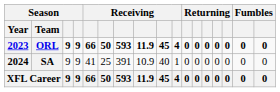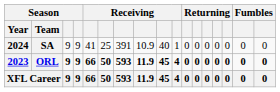 <table class="wikitable sortable" border="1" style="text-align:center" float="left">
 <tr>
 <th colspan="4">Season</th>
 <th colspan="6">Receiving</th>
 <th colspan="5">Returning</th>
 <th colspan="2">Fumbles</th>
 </tr>
 <tr>
 <th>Year</th>
 <th>Team</th>
 <th></th>
 <th></th>
 <th></th>
 <th></th>
 <th></th>
 <th></th>
 <th></th>
 <th></th>
 <th></th>
 <th></th>
 <th></th>
 <th></th>
 <th></th>
 <th></th>
 <th></th>
 </tr>
 <tr>
+<th>2024</th>
+<th>SA</th>
+<td>9</td>
+<td>9</td>
+<td>41</td>
+<td>25</td>
+<td>391</td>
+<td>10.9</td>
+<td>40</td>
+<td>1</td>
+<td>0</td>
+<td>0</td>
+<td>0</td>
+<td>0</td>
+<td>0</td>
+<td>0</td>
+<td>0</td>
+</tr>
+<tr>
 <th><a href='#'>2023</a></th>
 <th><a href='#'>ORL</a></th>
 <td><strong>9</strong></td>
 <td><strong>9</strong></td>
 <td><strong>66</strong></td>
 <td><strong>50</strong></td>
 <td><strong>593</strong></td>
 <td><strong>11.9</strong></td>
 <td><strong>45</strong></td>
 <td><strong>4</strong></td>
 <td><strong>0</strong></td>
 <td><strong>0</strong></td>
 <td><strong>0</strong></td>
 <td><strong>0</strong></td>
 <td><strong>0</strong></td>
 <td><strong>0</strong></td>
 <td><strong>0</strong></td>
-</tr>
-<tr>
-<th>2024</th>
-<th>SA</th>
-<td>9</td>
-<td>9</td>
-<td>41</td>
-<td>25</td>
-<td>391</td>
-<td>10.9</td>
-<td>40</td>
-<td>1</td>
-<td>0</td>
-<td>0</td>
-<td>0</td>
-<td>0</td>
-<td>0</td>
-<td>0</td>
-<td>0</td>
 </tr>
 <tr>
 <th colspan="2">XFL Career</th>
 <th>9</th>
 <th>9</th>
 <th>66</th>
 <th>50</th>
 <th>593</th>
 <th>11.9</th>
 <th>45</th>
 <th>4</th>
 <th>0</th>
 <th>0</th>
 <th>0</th>
 <th>0</th>
 <th>0</th>
 <th>0</th>
 <th>0</th>
 </tr>
 </table>
